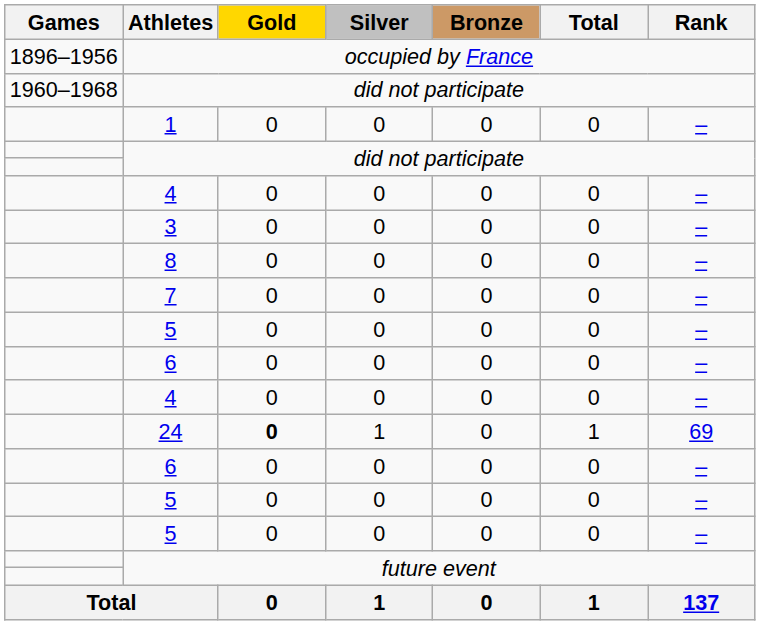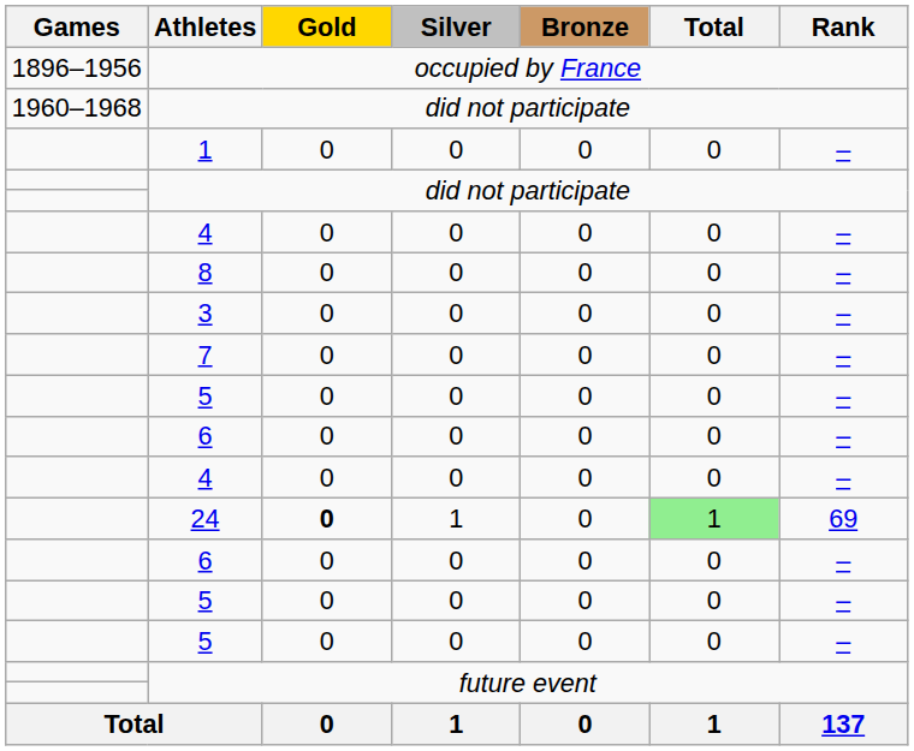 <table class="wikitable" style="text-align:center; font-size:90%;">
 <tr>
 <th>Games</th>
 <th>Athletes</th>
 <td style="background:gold; width:4.5em; font-weight:bold;">Gold</td>
 <td style="background:silver; width:4.5em; font-weight:bold;">Silver</td>
 <td style="background:#cc9966; width:4.5em; font-weight:bold;">Bronze</td>
 <th style="width:4.5em; font-weight:bold;">Total</th>
 <th style="width:4.5em; font-weight:bold;">Rank</th>
 </tr>
 <tr>
 <td align=left>1896–1956</td>
 <td colspan=6><em>occupied by  <a href='#'>France</a></em></td>
 </tr>
 <tr>
 <td align=left>1960–1968</td>
 <td colspan=6;><em>did not participate</em></td>
 </tr>
 <tr>
 <td align=left></td>
 <td><a href='#'>1</a></td>
 <td>0</td>
 <td>0</td>
 <td>0</td>
 <td>0</td>
 <td><a href='#'>–</a></td>
 </tr>
 <tr>
 <td align=left></td>
 <td colspan=6; rowspan=2><em>did not participate</em></td>
 </tr>
 <tr>
 <td align=left></td>
 </tr>
 <tr>
 <td align=left></td>
 <td><a href='#'>4</a></td>
 <td>0</td>
 <td>0</td>
 <td>0</td>
 <td>0</td>
 <td><a href='#'>–</a></td>
 </tr>
 <tr>
 <td align=left></td>
-<td><a href='#'>3</a></td>
+<td><a href='#'>8</a></td>
 <td>0</td>
 <td>0</td>
 <td>0</td>
 <td>0</td>
 <td><a href='#'>–</a></td>
 </tr>
 <tr>
 <td align=left></td>
-<td><a href='#'>8</a></td>
+<td><a href='#'>3</a></td>
 <td>0</td>
 <td>0</td>
 <td>0</td>
 <td>0</td>
 <td><a href='#'>–</a></td>
 </tr>
 <tr>
 <td align=left></td>
 <td><a href='#'>7</a></td>
 <td>0</td>
 <td>0</td>
 <td>0</td>
 <td>0</td>
 <td><a href='#'>–</a></td>
 </tr>
 <tr>
 <td align=left></td>
 <td><a href='#'>5</a></td>
 <td>0</td>
 <td>0</td>
 <td>0</td>
 <td>0</td>
 <td><a href='#'>–</a></td>
 </tr>
 <tr>
 <td align=left></td>
 <td><a href='#'>6</a></td>
 <td>0</td>
 <td>0</td>
 <td>0</td>
 <td>0</td>
 <td><a href='#'>–</a></td>
 </tr>
 <tr>
 <td align=left></td>
 <td><a href='#'>4</a></td>
 <td>0</td>
 <td>0</td>
 <td>0</td>
 <td>0</td>
 <td><a href='#'>–</a></td>
 </tr>
 <tr>
 <td align=left></td>
 <td><a href='#'>24</a></td>
 <td><strong>0</strong></td>
 <td>1</td>
 <td>0</td>
-<td>1</td>
+<td style="background: lightgreen;">1</td>
 <td><a href='#'>69</a></td>
 </tr>
 <tr>
 <td align=left></td>
 <td><a href='#'>6</a></td>
 <td>0</td>
 <td>0</td>
 <td>0</td>
 <td>0</td>
 <td><a href='#'>–</a></td>
 </tr>
 <tr>
 <td align=left></td>
 <td><a href='#'>5</a></td>
 <td>0</td>
 <td>0</td>
 <td>0</td>
 <td>0</td>
 <td><a href='#'>–</a></td>
 </tr>
 <tr>
 <td align=left></td>
 <td><a href='#'>5</a></td>
 <td>0</td>
 <td>0</td>
 <td>0</td>
 <td>0</td>
 <td><a href='#'>–</a></td>
 </tr>
 <tr>
 <td align=left></td>
 <td colspan=6; rowspan=2><em>future event</em></td>
 </tr>
 <tr>
 <td align=left></td>
 </tr>
 <tr>
 <th colspan=2>Total</th>
 <th>0</th>
 <th>1</th>
 <th>0</th>
 <th>1</th>
 <th><a href='#'>137</a></th>
 </tr>
 </table>
